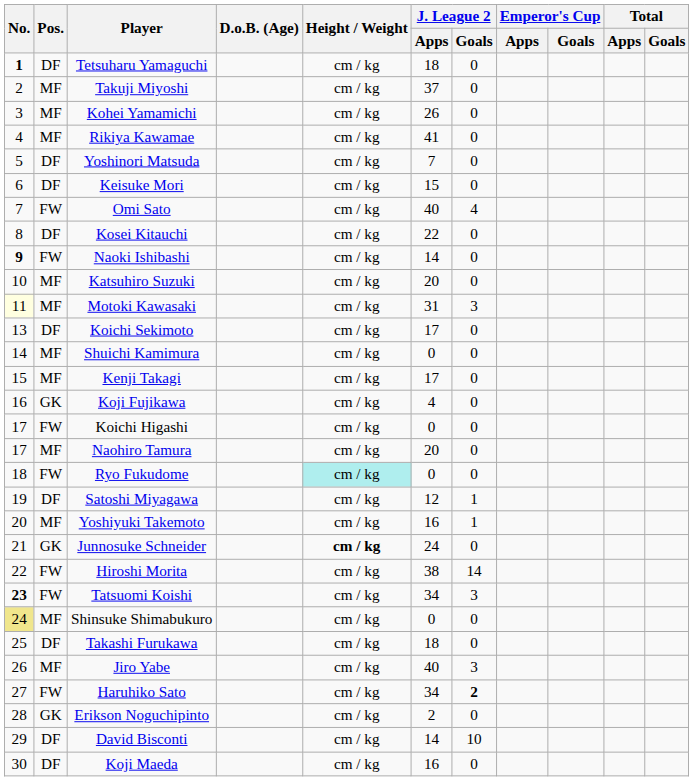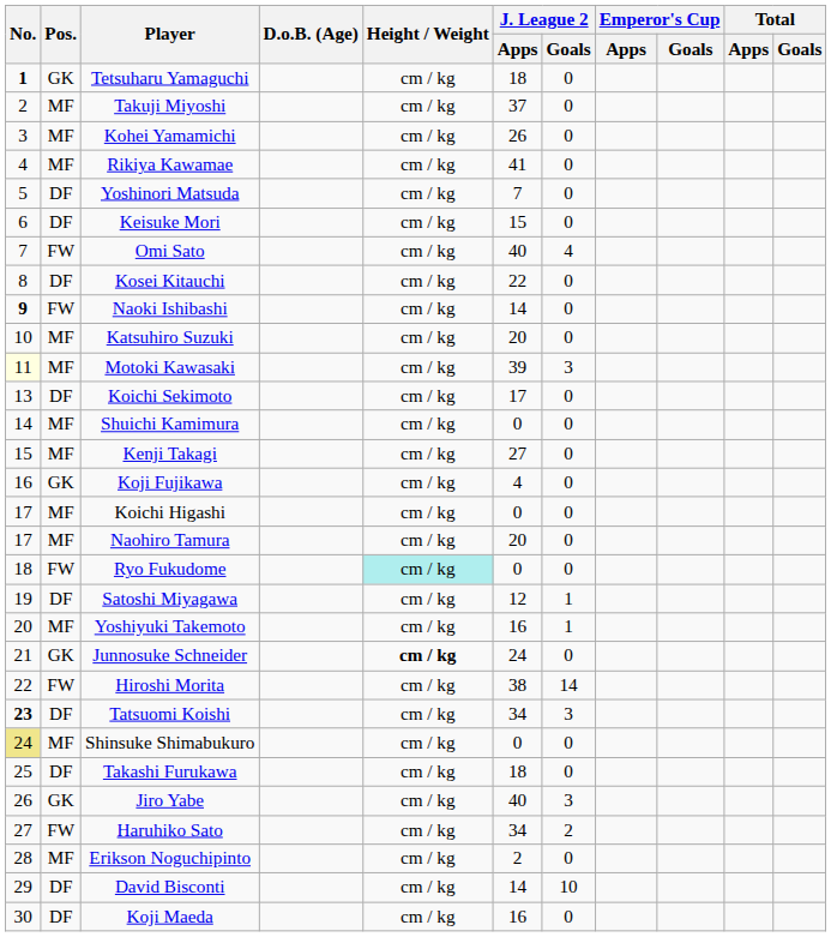 <table class="wikitable" style="text-align:center;">
 <tr>
 <th rowspan="2">No.</th>
 <th rowspan="2">Pos.</th>
 <th rowspan="2">Player</th>
 <th rowspan="2">D.o.B. (Age)</th>
 <th rowspan="2">Height / Weight</th>
 <th colspan="2"><a href='#'>J. League 2</a></th>
 <th colspan="2"><a href='#'>Emperor's Cup</a></th>
 <th colspan="2">Total</th>
 </tr>
 <tr>
 <th>Apps</th>
 <th>Goals</th>
 <th>Apps</th>
 <th>Goals</th>
 <th>Apps</th>
 <th>Goals</th>
 </tr>
 <tr>
 <td><strong>1</strong></td>
-<td>DF</td>
+<td>GK</td>
 <td><a href='#'>Tetsuharu Yamaguchi</a></td>
 <td></td>
 <td>cm / kg</td>
 <td>18</td>
 <td>0</td>
 <td></td>
 <td></td>
 <td></td>
 <td></td>
 </tr>
 <tr>
 <td>2</td>
 <td>MF</td>
 <td><a href='#'>Takuji Miyoshi</a></td>
 <td></td>
 <td>cm / kg</td>
 <td>37</td>
 <td>0</td>
 <td></td>
 <td></td>
 <td></td>
 <td></td>
 </tr>
 <tr>
 <td>3</td>
 <td>MF</td>
 <td><a href='#'>Kohei Yamamichi</a></td>
 <td></td>
 <td>cm / kg</td>
 <td>26</td>
 <td>0</td>
 <td></td>
 <td></td>
 <td></td>
 <td></td>
 </tr>
 <tr>
 <td>4</td>
 <td>MF</td>
 <td><a href='#'>Rikiya Kawamae</a></td>
 <td></td>
 <td>cm / kg</td>
 <td>41</td>
 <td>0</td>
 <td></td>
 <td></td>
 <td></td>
 <td></td>
 </tr>
 <tr>
 <td>5</td>
 <td>DF</td>
 <td><a href='#'>Yoshinori Matsuda</a></td>
 <td></td>
 <td>cm / kg</td>
 <td>7</td>
 <td>0</td>
 <td></td>
 <td></td>
 <td></td>
 <td></td>
 </tr>
 <tr>
 <td>6</td>
 <td>DF</td>
 <td><a href='#'>Keisuke Mori</a></td>
 <td></td>
 <td>cm / kg</td>
 <td>15</td>
 <td>0</td>
 <td></td>
 <td></td>
 <td></td>
 <td></td>
 </tr>
 <tr>
 <td>7</td>
 <td>FW</td>
 <td><a href='#'>Omi Sato</a></td>
 <td></td>
 <td>cm / kg</td>
 <td>40</td>
 <td>4</td>
 <td></td>
 <td></td>
 <td></td>
 <td></td>
 </tr>
 <tr>
 <td>8</td>
 <td>DF</td>
 <td><a href='#'>Kosei Kitauchi</a></td>
 <td></td>
 <td>cm / kg</td>
 <td>22</td>
 <td>0</td>
 <td></td>
 <td></td>
 <td></td>
 <td></td>
 </tr>
 <tr>
 <td><strong>9</strong></td>
 <td>FW</td>
 <td><a href='#'>Naoki Ishibashi</a></td>
 <td></td>
 <td>cm / kg</td>
 <td>14</td>
 <td>0</td>
 <td></td>
 <td></td>
 <td></td>
 <td></td>
 </tr>
 <tr>
 <td>10</td>
 <td>MF</td>
 <td><a href='#'>Katsuhiro Suzuki</a></td>
 <td></td>
 <td>cm / kg</td>
 <td>20</td>
 <td>0</td>
 <td></td>
 <td></td>
 <td></td>
 <td></td>
 </tr>
 <tr>
 <td style="background: lightyellow;">11</td>
 <td>MF</td>
 <td><a href='#'>Motoki Kawasaki</a></td>
 <td></td>
 <td>cm / kg</td>
-<td>31</td>
+<td>39</td>
 <td>3</td>
 <td></td>
 <td></td>
 <td></td>
 <td></td>
 </tr>
 <tr>
 <td>13</td>
 <td>DF</td>
 <td><a href='#'>Koichi Sekimoto</a></td>
 <td></td>
 <td>cm / kg</td>
 <td>17</td>
 <td>0</td>
 <td></td>
 <td></td>
 <td></td>
 <td></td>
 </tr>
 <tr>
 <td>14</td>
 <td>MF</td>
 <td><a href='#'>Shuichi Kamimura</a></td>
 <td></td>
 <td>cm / kg</td>
 <td>0</td>
 <td>0</td>
 <td></td>
 <td></td>
 <td></td>
 <td></td>
 </tr>
 <tr>
 <td>15</td>
 <td>MF</td>
 <td><a href='#'>Kenji Takagi</a></td>
 <td></td>
 <td>cm / kg</td>
-<td>17</td>
+<td>27</td>
 <td>0</td>
 <td></td>
 <td></td>
 <td></td>
 <td></td>
 </tr>
 <tr>
 <td>16</td>
 <td>GK</td>
 <td><a href='#'>Koji Fujikawa</a></td>
 <td></td>
 <td>cm / kg</td>
 <td>4</td>
 <td>0</td>
 <td></td>
 <td></td>
 <td></td>
 <td></td>
 </tr>
 <tr>
 <td>17</td>
-<td>FW</td>
+<td>MF</td>
 <td>Koichi Higashi</td>
 <td></td>
 <td>cm / kg</td>
 <td>0</td>
 <td>0</td>
 <td></td>
 <td></td>
 <td></td>
 <td></td>
 </tr>
 <tr>
 <td>17</td>
 <td>MF</td>
 <td><a href='#'>Naohiro Tamura</a></td>
 <td></td>
 <td>cm / kg</td>
 <td>20</td>
 <td>0</td>
 <td></td>
 <td></td>
 <td></td>
 <td></td>
 </tr>
 <tr>
 <td>18</td>
 <td>FW</td>
 <td><a href='#'>Ryo Fukudome</a></td>
 <td></td>
 <td style="background: paleturquoise;">cm / kg</td>
 <td>0</td>
 <td>0</td>
 <td></td>
 <td></td>
 <td></td>
 <td></td>
 </tr>
 <tr>
 <td>19</td>
 <td>DF</td>
 <td><a href='#'>Satoshi Miyagawa</a></td>
 <td></td>
 <td>cm / kg</td>
 <td>12</td>
 <td>1</td>
 <td></td>
 <td></td>
 <td></td>
 <td></td>
 </tr>
 <tr>
 <td>20</td>
 <td>MF</td>
 <td><a href='#'>Yoshiyuki Takemoto</a></td>
 <td></td>
 <td>cm / kg</td>
 <td>16</td>
 <td>1</td>
 <td></td>
 <td></td>
 <td></td>
 <td></td>
 </tr>
 <tr>
 <td>21</td>
 <td>GK</td>
 <td><a href='#'>Junnosuke Schneider</a></td>
 <td></td>
 <td><strong>cm / kg</strong></td>
 <td>24</td>
 <td>0</td>
 <td></td>
 <td></td>
 <td></td>
 <td></td>
 </tr>
 <tr>
 <td>22</td>
 <td>FW</td>
 <td><a href='#'>Hiroshi Morita</a></td>
 <td></td>
 <td>cm / kg</td>
 <td>38</td>
 <td>14</td>
 <td></td>
 <td></td>
 <td></td>
 <td></td>
 </tr>
 <tr>
 <td><strong>23</strong></td>
-<td>FW</td>
+<td>DF</td>
 <td><a href='#'>Tatsuomi Koishi</a></td>
 <td></td>
 <td>cm / kg</td>
 <td>34</td>
 <td>3</td>
 <td></td>
 <td></td>
 <td></td>
 <td></td>
 </tr>
 <tr>
 <td style="background: khaki;">24</td>
 <td>MF</td>
 <td>Shinsuke Shimabukuro</td>
 <td></td>
 <td>cm / kg</td>
 <td>0</td>
 <td>0</td>
 <td></td>
 <td></td>
 <td></td>
 <td></td>
 </tr>
 <tr>
 <td>25</td>
 <td>DF</td>
 <td><a href='#'>Takashi Furukawa</a></td>
 <td></td>
 <td>cm / kg</td>
 <td>18</td>
 <td>0</td>
 <td></td>
 <td></td>
 <td></td>
 <td></td>
 </tr>
 <tr>
 <td>26</td>
-<td>MF</td>
+<td>GK</td>
 <td><a href='#'>Jiro Yabe</a></td>
 <td></td>
 <td>cm / kg</td>
 <td>40</td>
 <td>3</td>
 <td></td>
 <td></td>
 <td></td>
 <td></td>
 </tr>
 <tr>
 <td>27</td>
 <td>FW</td>
 <td><a href='#'>Haruhiko Sato</a></td>
 <td></td>
 <td>cm / kg</td>
 <td>34</td>
-<td><strong>2</strong></td>
+<td>2</td>
 <td></td>
 <td></td>
 <td></td>
 <td></td>
 </tr>
 <tr>
 <td>28</td>
-<td>GK</td>
+<td>MF</td>
 <td><a href='#'>Erikson Noguchipinto</a></td>
 <td></td>
 <td>cm / kg</td>
 <td>2</td>
 <td>0</td>
 <td></td>
 <td></td>
 <td></td>
 <td></td>
 </tr>
 <tr>
 <td>29</td>
 <td>DF</td>
 <td><a href='#'>David Bisconti</a></td>
 <td></td>
 <td>cm / kg</td>
 <td>14</td>
 <td>10</td>
 <td></td>
 <td></td>
 <td></td>
 <td></td>
 </tr>
 <tr>
 <td>30</td>
 <td>DF</td>
 <td><a href='#'>Koji Maeda</a></td>
 <td></td>
 <td>cm / kg</td>
 <td>16</td>
 <td>0</td>
 <td></td>
 <td></td>
 <td></td>
 <td></td>
 </tr>
 </table>
